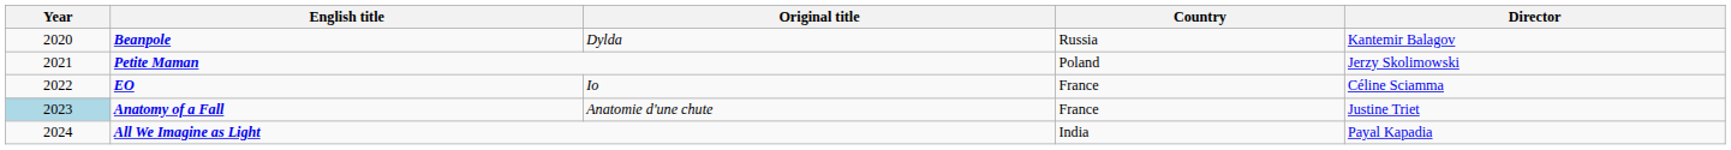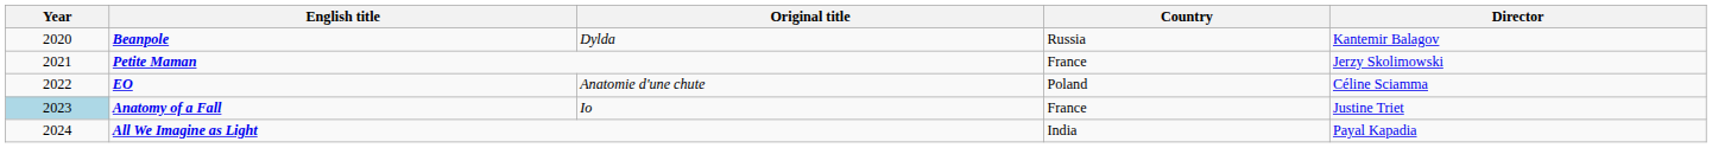 <table class="wikitable" width="95%" cellpadding="5">
 <tr>
 <th width="50"><strong>Year</strong></th>
 <th width="250"><strong>English title</strong></th>
 <th width="250"><strong>Original title</strong></th>
 <th width="150"><strong>Country</strong></th>
 <th width="200"><strong>Director</strong></th>
 </tr>
 <tr>
 <td style="text-align:center;">2020</td>
 <td><strong><em><a href='#'>Beanpole</a></em></strong></td>
 <td><em>Dylda</em></td>
 <td>Russia</td>
 <td><a href='#'>Kantemir Balagov</a></td>
 </tr>
 <tr>
 <td style="text-align:center;">2021</td>
 <td colspan="2"><strong><em><a href='#'>Petite Maman</a></em></strong></td>
-<td>Poland</td>
+<td>France</td>
 <td><a href='#'>Jerzy Skolimowski</a></td>
 </tr>
 <tr>
 <td style="text-align:center;">2022</td>
 <td><strong><em><a href='#'>EO</a></em></strong></td>
-<td><em>Io</em></td>
-<td>France</td>
+<td><em>Anatomie d'une chute</em></td>
+<td>Poland</td>
 <td><a href='#'>Céline Sciamma</a></td>
 </tr>
 <tr>
 <td style="background: lightblue; text-align:center;">2023</td>
 <td><strong><em><a href='#'>Anatomy of a Fall</a></em></strong></td>
-<td><em>Anatomie d'une chute</em></td>
+<td><em>Io</em></td>
 <td>France</td>
 <td><a href='#'>Justine Triet</a></td>
 </tr>
 <tr>
 <td style="text-align:center;">2024</td>
 <td colspan="2"><strong><em><a href='#'>All We Imagine as Light</a></em></strong></td>
 <td>India</td>
 <td><a href='#'>Payal Kapadia</a></td>
 </tr>
 </table>
